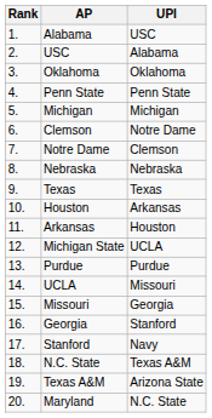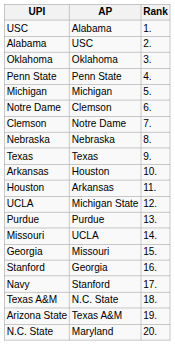 <table class="wikitable">
 <tr>
+<th>UPI</th>
+<th>AP</th>
 <th>Rank</th>
-<th>AP</th>
-<th>UPI</th>
 </tr>
 <tr>
+<td>USC</td>
+<td>Alabama</td>
 <td>1.</td>
+</tr>
+<tr>
 <td>Alabama</td>
 <td>USC</td>
+<td>2.</td>
 </tr>
 <tr>
-<td>2.</td>
-<td>USC</td>
-<td>Alabama</td>
+<td>Oklahoma</td>
+<td>Oklahoma</td>
+<td>3.</td>
 </tr>
 <tr>
-<td>3.</td>
-<td>Oklahoma</td>
-<td>Oklahoma</td>
+<td>Penn State</td>
+<td>Penn State</td>
+<td>4.</td>
 </tr>
 <tr>
-<td>4.</td>
-<td>Penn State</td>
-<td>Penn State</td>
+<td>Michigan</td>
+<td>Michigan</td>
+<td>5.</td>
 </tr>
 <tr>
-<td>5.</td>
-<td>Michigan</td>
-<td>Michigan</td>
+<td>Notre Dame</td>
+<td>Clemson</td>
+<td>6.</td>
 </tr>
 <tr>
-<td>6.</td>
 <td>Clemson</td>
 <td>Notre Dame</td>
+<td>7.</td>
 </tr>
 <tr>
-<td>7.</td>
-<td>Notre Dame</td>
-<td>Clemson</td>
+<td>Nebraska</td>
+<td>Nebraska</td>
+<td>8.</td>
 </tr>
 <tr>
-<td>8.</td>
-<td>Nebraska</td>
-<td>Nebraska</td>
+<td>Texas</td>
+<td>Texas</td>
+<td>9.</td>
 </tr>
 <tr>
-<td>9.</td>
-<td>Texas</td>
-<td>Texas</td>
+<td>Arkansas</td>
+<td>Houston</td>
+<td>10.</td>
 </tr>
 <tr>
-<td>10.</td>
 <td>Houston</td>
 <td>Arkansas</td>
+<td>11.</td>
 </tr>
 <tr>
-<td>11.</td>
-<td>Arkansas</td>
-<td>Houston</td>
+<td>UCLA</td>
+<td>Michigan State</td>
+<td>12.</td>
 </tr>
 <tr>
-<td>12.</td>
-<td>Michigan State</td>
-<td>UCLA</td>
+<td>Purdue</td>
+<td>Purdue</td>
+<td>13.</td>
 </tr>
 <tr>
-<td>13.</td>
-<td>Purdue</td>
-<td>Purdue</td>
+<td>Missouri</td>
+<td>UCLA</td>
+<td>14.</td>
 </tr>
 <tr>
-<td>14.</td>
-<td>UCLA</td>
+<td>Georgia</td>
 <td>Missouri</td>
+<td>15.</td>
 </tr>
 <tr>
-<td>15.</td>
-<td>Missouri</td>
+<td>Stanford</td>
 <td>Georgia</td>
+<td>16.</td>
 </tr>
 <tr>
-<td>16.</td>
-<td>Georgia</td>
+<td>Navy</td>
 <td>Stanford</td>
+<td>17.</td>
 </tr>
 <tr>
-<td>17.</td>
-<td>Stanford</td>
-<td>Navy</td>
+<td>Texas A&M</td>
+<td>N.C. State</td>
+<td>18.</td>
 </tr>
 <tr>
-<td>18.</td>
-<td>N.C. State</td>
+<td>Arizona State</td>
 <td>Texas A&M</td>
+<td>19.</td>
 </tr>
 <tr>
-<td>19.</td>
-<td>Texas A&M</td>
-<td>Arizona State</td>
-</tr>
-<tr>
+<td>N.C. State</td>
+<td>Maryland</td>
 <td>20.</td>
-<td>Maryland</td>
-<td>N.C. State</td>
 </tr>
 </table>
